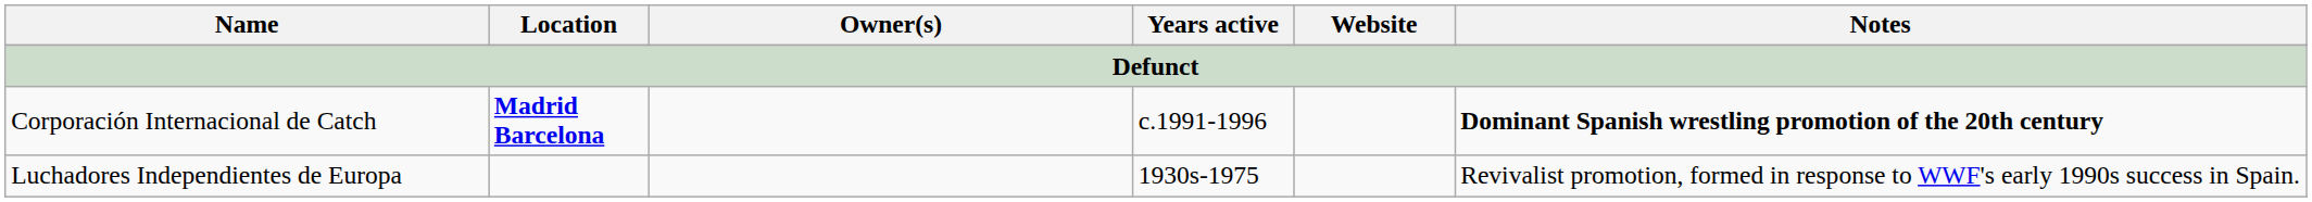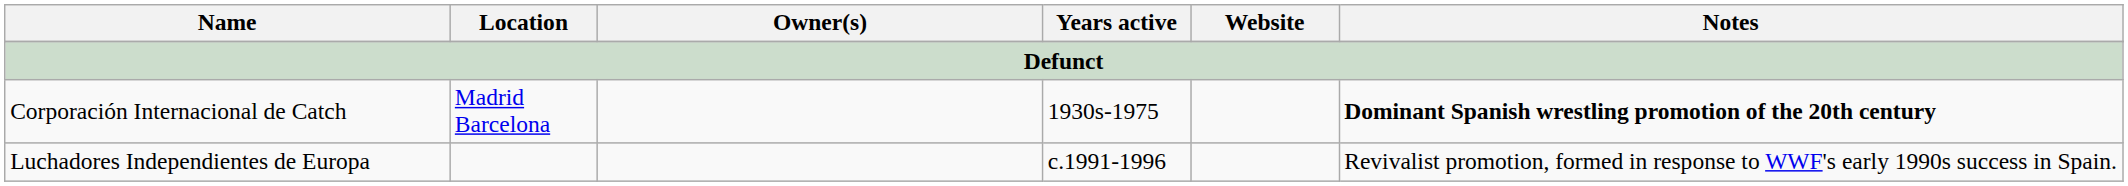 <table class="wikitable sortable" style="text-align: left;">
 <tr>
 <th width="21%">Name</th>
 <th width="7%">Location</th>
 <th width="21%">Owner(s)</th>
 <th width="7%">Years active</th>
 <th width="7%">Website</th>
 <th width="55%">Notes</th>
 </tr>
 <tr valign="top">
 </tr>
 <tr>
 <td colspan=7 style="background: #ccddcc;" align=center><strong>Defunct</strong></td>
 </tr>
 <tr>
 <td>Corporación Internacional de Catch</td>
-<td><strong><a href='#'>Madrid</a><br><a href='#'>Barcelona</a></strong></td>
+<td><a href='#'>Madrid</a><br><a href='#'>Barcelona</a></td>
 <td></td>
-<td>c.1991-1996</td>
+<td>1930s-1975</td>
 <td></td>
 <td><strong>Dominant Spanish wrestling promotion of the 20th century</strong></td>
 </tr>
 <tr>
 <td>Luchadores Independientes de Europa</td>
 <td></td>
 <td></td>
-<td>1930s-1975</td>
+<td>c.1991-1996</td>
 <td></td>
 <td>Revivalist promotion, formed in response to <a href='#'>WWF</a>'s early 1990s success in Spain.</td>
 </tr>
 </table>
